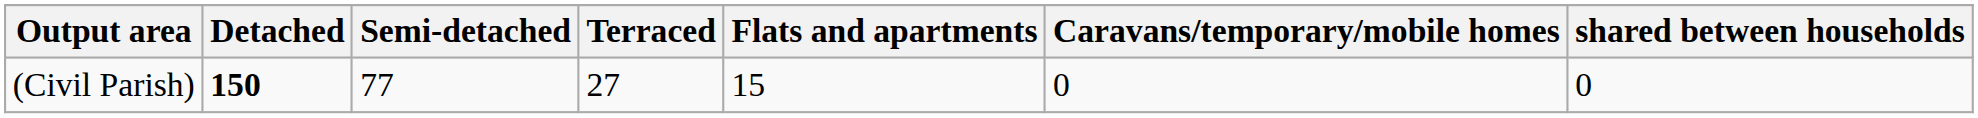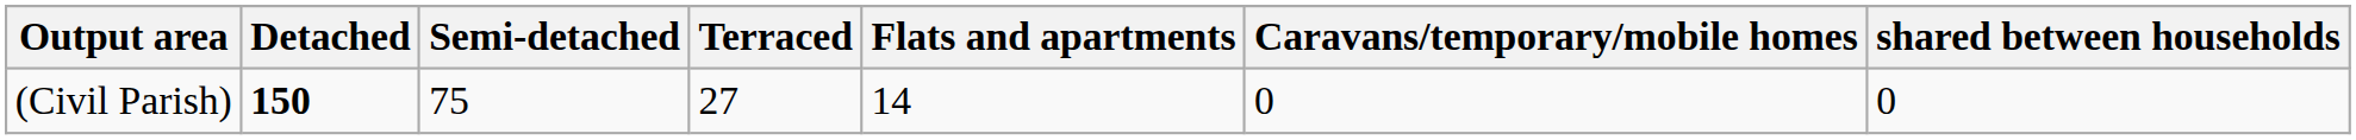 <table class="wikitable">
 <tr>
 </tr>
 <tr>
 <th>Output area</th>
 <th>Detached</th>
 <th>Semi-detached</th>
 <th>Terraced</th>
 <th>Flats and apartments</th>
 <th>Caravans/temporary/mobile homes</th>
 <th>shared between households</th>
 </tr>
 <tr>
 <td>(Civil Parish)</td>
 <td><strong>150</strong></td>
-<td>77</td>
+<td>75</td>
 <td>27</td>
-<td>15</td>
+<td>14</td>
 <td>0</td>
 <td>0</td>
 </tr>
 </table>
